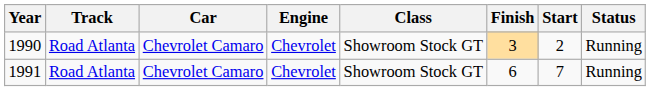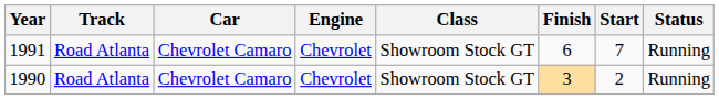 <table class="wikitable" style="text-align:center; font-size:90%">
 <tr>
 <th>Year</th>
 <th>Track</th>
 <th>Car</th>
 <th>Engine</th>
 <th>Class</th>
 <th>Finish</th>
 <th>Start</th>
 <th>Status</th>
 </tr>
 <tr>
+<td>1991</td>
+<td><a href='#'>Road Atlanta</a></td>
+<td><a href='#'>Chevrolet Camaro</a></td>
+<td><a href='#'>Chevrolet</a></td>
+<td>Showroom Stock GT</td>
+<td>6</td>
+<td>7</td>
+<td>Running</td>
+</tr>
+<tr>
 <td>1990</td>
 <td><a href='#'>Road Atlanta</a></td>
 <td><a href='#'>Chevrolet Camaro</a></td>
 <td><a href='#'>Chevrolet</a></td>
 <td>Showroom Stock GT</td>
 <td style="background:#FFDF9F;">3</td>
 <td>2</td>
 <td>Running</td>
 </tr>
-<tr>
-<td>1991</td>
-<td><a href='#'>Road Atlanta</a></td>
-<td><a href='#'>Chevrolet Camaro</a></td>
-<td><a href='#'>Chevrolet</a></td>
-<td>Showroom Stock GT</td>
-<td>6</td>
-<td>7</td>
-<td>Running</td>
-</tr>
 </table>
